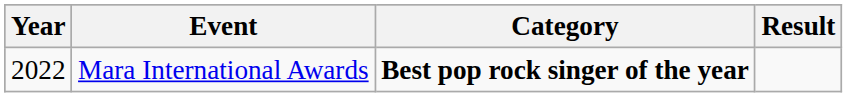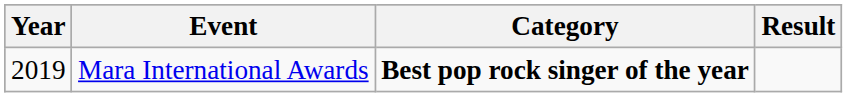 <table class="wikitable">
 <tr>
 <th>Year</th>
 <th>Event</th>
 <th>Category</th>
 <th>Result</th>
 </tr>
 <tr>
-<td>2022</td>
+<td>2019</td>
 <td><a href='#'>Mara International Awards</a></td>
 <td><strong>Best pop rock singer of the year</strong></td>
 <td></td>
 </tr>
 </table>
